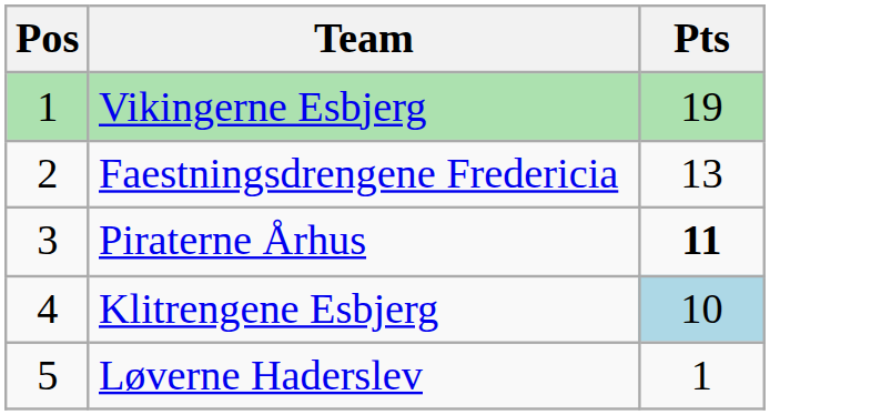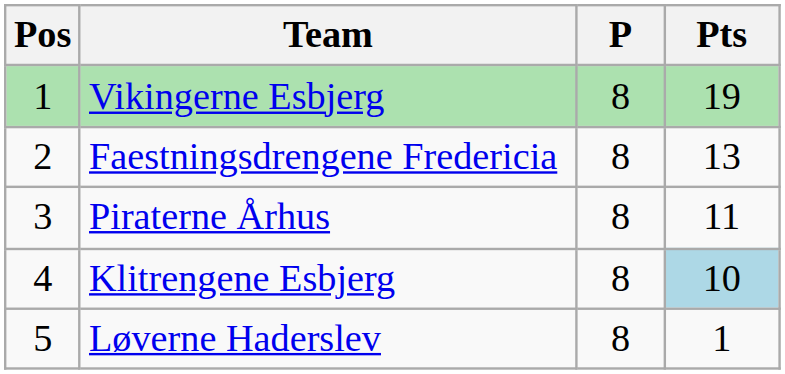 <table class="wikitable" style="font-size: 100%">
 <tr>
 <th width=20>Pos</th>
 <th width=200>Team</th>
+<th width=30>P</th>
 <th width=40>Pts</th>
 </tr>
 <tr align=center style="background:#ACE1AF;">
 <td>1</td>
 <td align="left"><a href='#'>Vikingerne Esbjerg</a></td>
+<td>8</td>
 <td>19</td>
 </tr>
 <tr align=center>
 <td>2</td>
 <td align="left"><a href='#'>Faestningsdrengene Fredericia</a></td>
+<td>8</td>
 <td>13</td>
 </tr>
 <tr align=center>
 <td>3</td>
 <td align="left"><a href='#'>Piraterne Århus</a></td>
-<td><strong>11</strong></td>
+<td>8</td>
+<td>11</td>
 </tr>
 <tr align=center>
 <td>4</td>
 <td align="left"><a href='#'>Klitrengene Esbjerg</a></td>
+<td>8</td>
 <td style="background: lightblue;">10</td>
 </tr>
 <tr align=center>
 <td>5</td>
 <td align="left"><a href='#'>Løverne Haderslev</a></td>
+<td>8</td>
 <td>1</td>
 </tr>
 </table>
